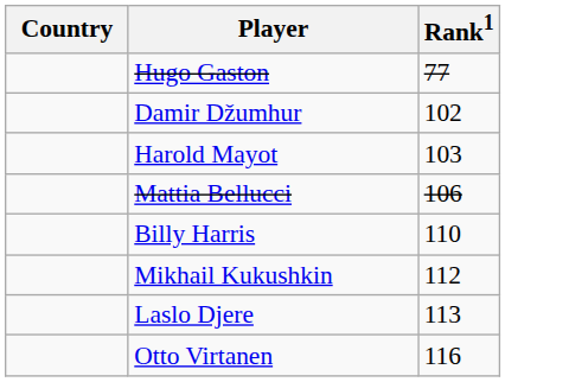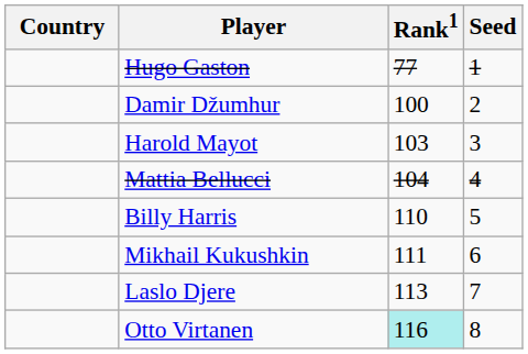 <table class="sortable wikitable">
 <tr>
 <th width="70">Country</th>
 <th width="175">Player</th>
 <th>Rank<sup>1</sup></th>
+<th>Seed</th>
 </tr>
 <tr>
 <td><s></s></td>
 <td><s><a href='#'>Hugo Gaston</a></s></td>
 <td><s>77</s></td>
+<td><s>1</s></td>
 </tr>
 <tr>
 <td></td>
 <td><a href='#'>Damir Džumhur</a></td>
-<td>102</td>
+<td>100</td>
+<td>2</td>
 </tr>
 <tr>
 <td></td>
 <td><a href='#'>Harold Mayot</a></td>
 <td>103</td>
+<td>3</td>
 </tr>
 <tr>
 <td><s></s></td>
 <td><s><a href='#'>Mattia Bellucci</a></s></td>
-<td><s>106</s></td>
+<td><s>104</s></td>
+<td><s>4</s></td>
 </tr>
 <tr>
 <td></td>
 <td><a href='#'>Billy Harris</a></td>
 <td>110</td>
+<td>5</td>
 </tr>
 <tr>
 <td></td>
 <td><a href='#'>Mikhail Kukushkin</a></td>
-<td>112</td>
+<td>111</td>
+<td>6</td>
 </tr>
 <tr>
 <td></td>
 <td><a href='#'>Laslo Djere</a></td>
 <td>113</td>
+<td>7</td>
 </tr>
 <tr>
 <td></td>
 <td><a href='#'>Otto Virtanen</a></td>
-<td>116</td>
+<td style="background: paleturquoise;">116</td>
+<td>8</td>
 </tr>
 </table>
